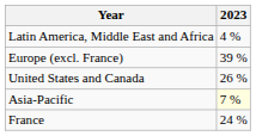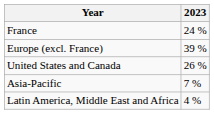 <table class="wikitable">
 <tr>
 <th>Year</th>
 <th>2023</th>
 </tr>
 <tr>
-<td>Latin America, Middle East and Africa</td>
-<td>4 %</td>
+<td>France</td>
+<td>24 %</td>
 </tr>
 <tr>
 <td>Europe (excl. France)</td>
 <td>39 %</td>
 </tr>
 <tr>
 <td>United States and Canada</td>
 <td>26 %</td>
 </tr>
 <tr>
 <td>Asia-Pacific</td>
-<td style="background: lightyellow;">7 %</td>
+<td>7 %</td>
 </tr>
 <tr>
-<td>France</td>
-<td>24 %</td>
+<td>Latin America, Middle East and Africa</td>
+<td>4 %</td>
 </tr>
 </table>
